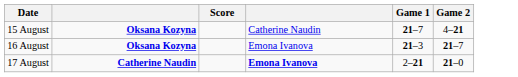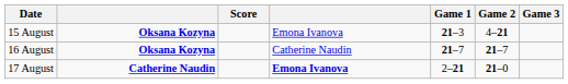 <table class="wikitable" style="text-align: center; font-size:90% ">
 <tr>
 <th width="60">Date</th>
 <th align="right" width="200"></th>
 <th width="60">Score</th>
 <th align="left" width="200"></th>
 <th width="50">Game 1</th>
 <th width="50">Game 2</th>
+<th width="50">Game 3</th>
 </tr>
 <tr>
 <td>15 August</td>
 <td align="right"><strong><a href='#'>Oksana Kozyna</a> </strong></td>
 <td align="center"></td>
-<td align="left"> <a href='#'>Catherine Naudin</a></td>
-<td><strong>21</strong>–7</td>
+<td align="left"> <a href='#'>Emona Ivanova</a></td>
+<td><strong>21</strong>–3</td>
 <td>4–<strong>21</strong></td>
+<td></td>
 </tr>
 <tr>
 <td>16 August</td>
 <td align="right"><strong><a href='#'>Oksana Kozyna</a> </strong></td>
 <td align="center"></td>
-<td align="left"> <a href='#'>Emona Ivanova</a></td>
-<td><strong>21</strong>–3</td>
+<td align="left"> <a href='#'>Catherine Naudin</a></td>
 <td><strong>21</strong>–7</td>
+<td><strong>21</strong>–7</td>
+<td></td>
 </tr>
 <tr>
 <td>17 August</td>
 <td align="right"><strong><a href='#'>Catherine Naudin</a> </strong></td>
 <td align="center"></td>
 <td align="left"><strong> <a href='#'>Emona Ivanova</a></strong></td>
 <td>2–<strong>21</strong></td>
 <td><strong>21</strong>–0</td>
+<td></td>
 </tr>
 </table>
